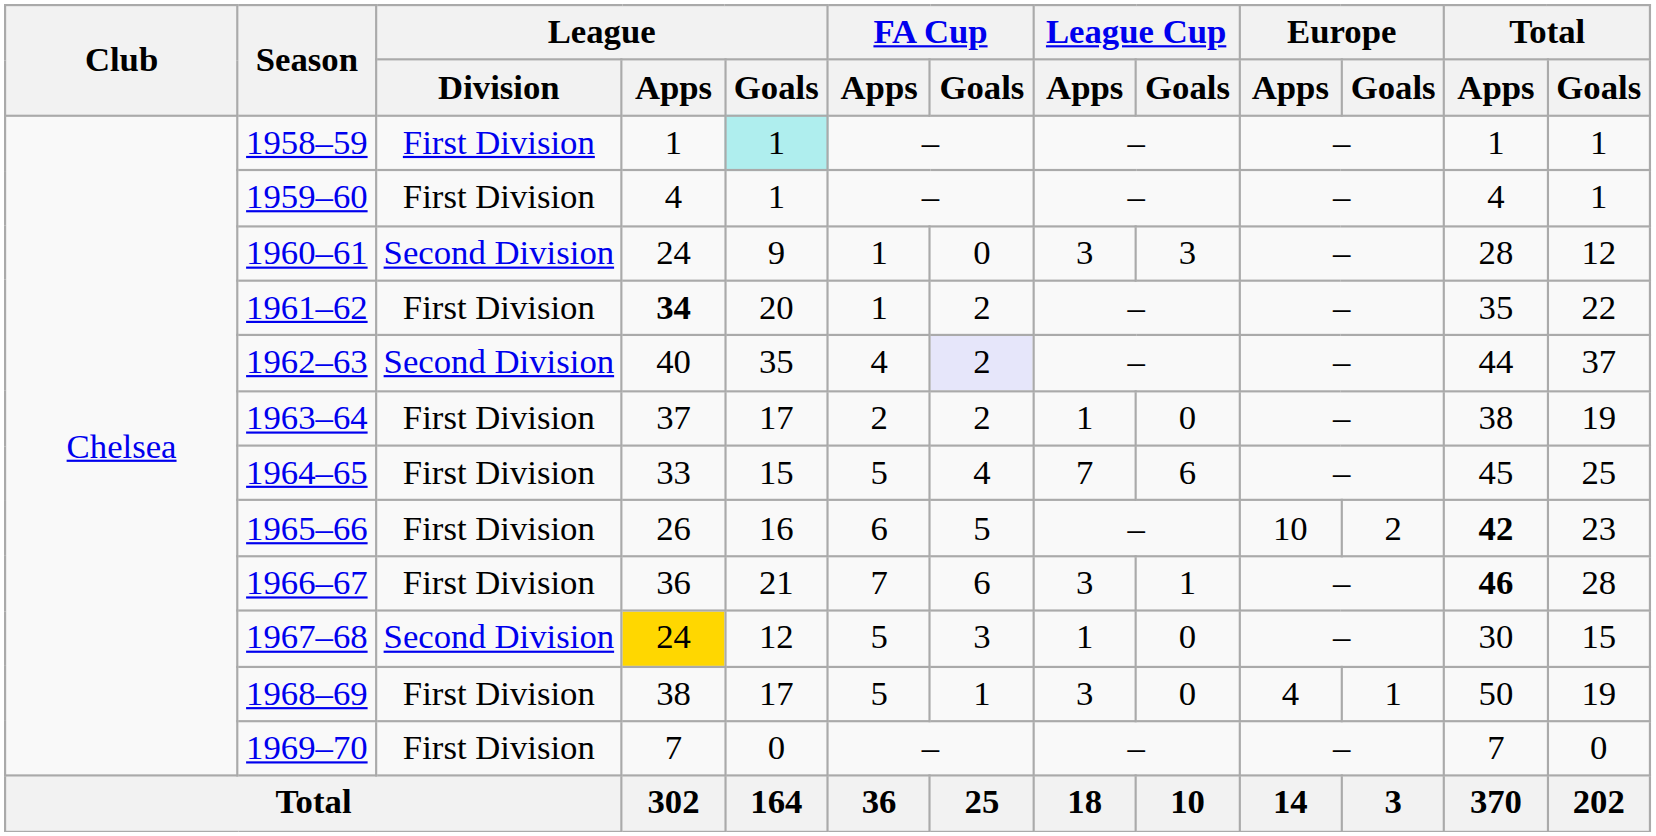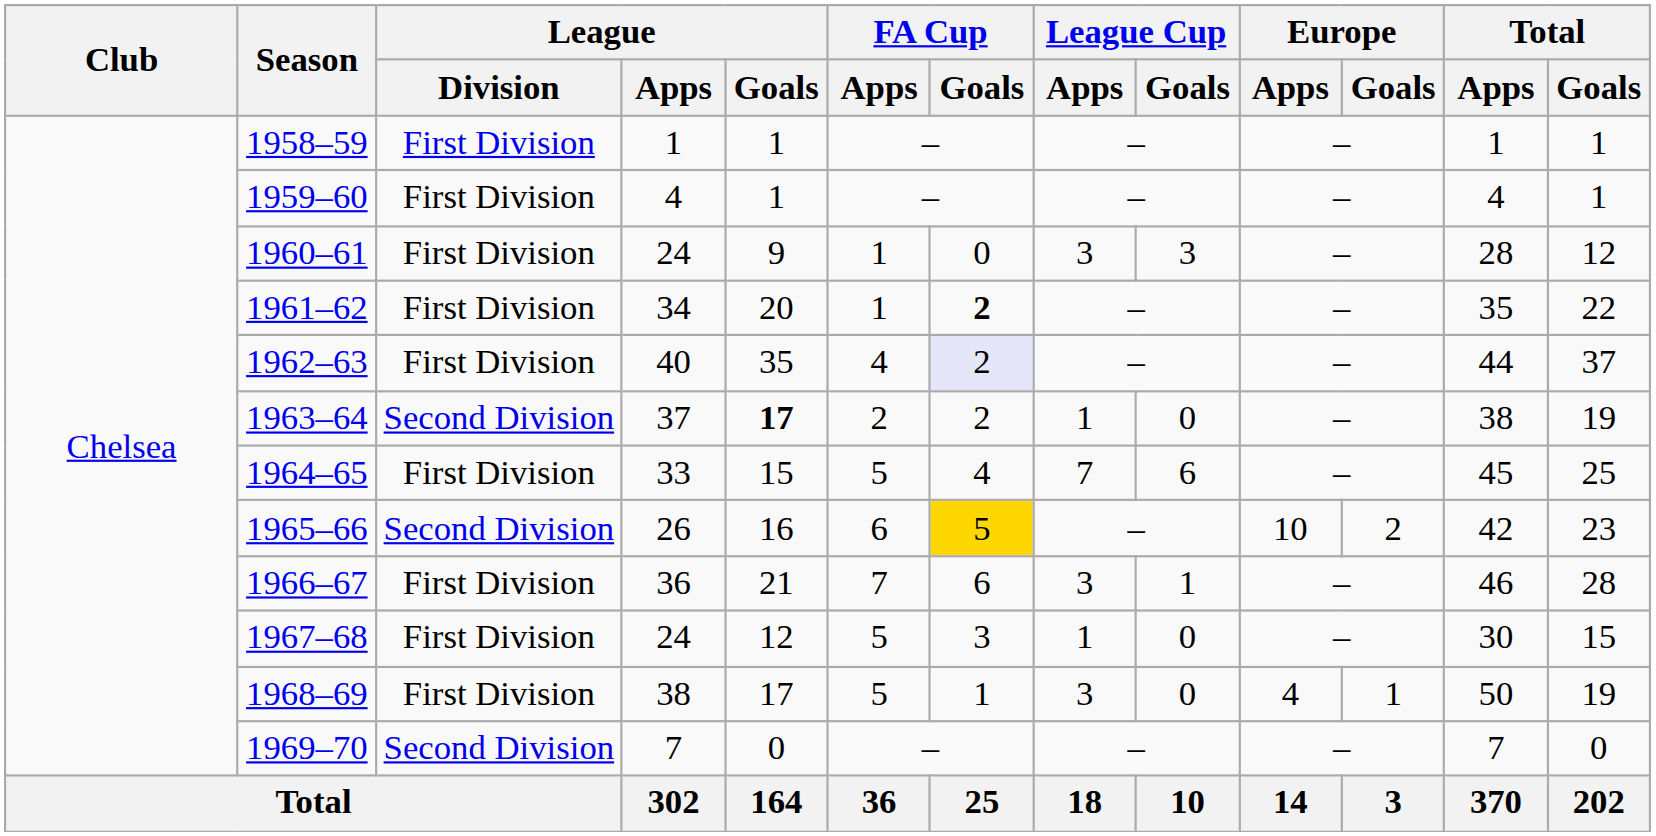 <table class="wikitable" style="text-align:center">
 <tr>
 <th rowspan="2" style="width:100px;">Club</th>
 <th rowspan="2">Season</th>
 <th colspan="3">League</th>
 <th colspan="2"><a href='#'>FA Cup</a></th>
 <th colspan="2"><a href='#'>League Cup</a></th>
 <th colspan="2">Europe</th>
 <th colspan="2">Total</th>
 </tr>
 <tr>
 <th>Division</th>
 <th width="40">Apps</th>
 <th width="40">Goals</th>
 <th width="40">Apps</th>
 <th width="40">Goals</th>
 <th width="40">Apps</th>
 <th width="40">Goals</th>
 <th width="40">Apps</th>
 <th width="40">Goals</th>
 <th width="40">Apps</th>
 <th width="40">Goals</th>
 </tr>
 <tr>
 <td rowspan="12"><a href='#'>Chelsea</a></td>
 <td><a href='#'>1958–59</a></td>
 <td><a href='#'>First Division</a></td>
 <td>1</td>
-<td style="background: paleturquoise;">1</td>
+<td>1</td>
 <td colspan="2">–</td>
 <td colspan="2">–</td>
 <td colspan="2">–</td>
 <td>1</td>
 <td>1</td>
 </tr>
 <tr>
 <td><a href='#'>1959–60</a></td>
 <td>First Division</td>
 <td>4</td>
 <td>1</td>
 <td colspan="2">–</td>
 <td colspan="2">–</td>
 <td colspan="2">–</td>
 <td>4</td>
 <td>1</td>
 </tr>
 <tr>
 <td><a href='#'>1960–61</a></td>
-<td><a href='#'>Second Division</a></td>
+<td>First Division</td>
 <td>24</td>
 <td>9</td>
 <td>1</td>
 <td>0</td>
 <td>3</td>
 <td>3</td>
 <td colspan="2">–</td>
 <td>28</td>
 <td>12</td>
 </tr>
 <tr>
 <td><a href='#'>1961–62</a></td>
 <td>First Division</td>
-<td><strong>34</strong></td>
+<td>34</td>
 <td>20</td>
 <td>1</td>
-<td>2</td>
+<td><strong>2</strong></td>
 <td colspan="2">–</td>
 <td colspan="2">–</td>
 <td>35</td>
 <td>22</td>
 </tr>
 <tr>
 <td><a href='#'>1962–63</a></td>
-<td><a href='#'>Second Division</a></td>
+<td>First Division</td>
 <td>40</td>
 <td>35</td>
 <td>4</td>
 <td style="background: lavender;">2</td>
 <td colspan="2">–</td>
 <td colspan="2">–</td>
 <td>44</td>
 <td>37</td>
 </tr>
 <tr>
 <td><a href='#'>1963–64</a></td>
-<td>First Division</td>
+<td><a href='#'>Second Division</a></td>
 <td>37</td>
-<td>17</td>
+<td><strong>17</strong></td>
 <td>2</td>
 <td>2</td>
 <td>1</td>
 <td>0</td>
 <td colspan="2">–</td>
 <td>38</td>
 <td>19</td>
 </tr>
 <tr>
 <td><a href='#'>1964–65</a></td>
 <td>First Division</td>
 <td>33</td>
 <td>15</td>
 <td>5</td>
 <td>4</td>
 <td>7</td>
 <td>6</td>
 <td colspan="2">–</td>
 <td>45</td>
 <td>25</td>
 </tr>
 <tr>
 <td><a href='#'>1965–66</a></td>
-<td>First Division</td>
+<td><a href='#'>Second Division</a></td>
 <td>26</td>
 <td>16</td>
 <td>6</td>
-<td>5</td>
+<td style="background: gold;">5</td>
 <td colspan="2">–</td>
 <td>10</td>
 <td>2</td>
-<td><strong>42</strong></td>
+<td>42</td>
 <td>23</td>
 </tr>
 <tr>
 <td><a href='#'>1966–67</a></td>
 <td>First Division</td>
 <td>36</td>
 <td>21</td>
 <td>7</td>
 <td>6</td>
 <td>3</td>
 <td>1</td>
 <td colspan="2">–</td>
-<td><strong>46</strong></td>
+<td>46</td>
 <td>28</td>
 </tr>
 <tr>
 <td><a href='#'>1967–68</a></td>
-<td><a href='#'>Second Division</a></td>
-<td style="background: gold;">24</td>
+<td>First Division</td>
+<td>24</td>
 <td>12</td>
 <td>5</td>
 <td>3</td>
 <td>1</td>
 <td>0</td>
 <td colspan="2">–</td>
 <td>30</td>
 <td>15</td>
 </tr>
 <tr>
 <td><a href='#'>1968–69</a></td>
 <td>First Division</td>
 <td>38</td>
 <td>17</td>
 <td>5</td>
 <td>1</td>
 <td>3</td>
 <td>0</td>
 <td>4</td>
 <td>1</td>
 <td>50</td>
 <td>19</td>
 </tr>
 <tr>
 <td><a href='#'>1969–70</a></td>
-<td>First Division</td>
+<td><a href='#'>Second Division</a></td>
 <td>7</td>
 <td>0</td>
 <td colspan="2">–</td>
 <td colspan="2">–</td>
 <td colspan="2">–</td>
 <td>7</td>
 <td>0</td>
 </tr>
 <tr>
 <th colspan="3">Total</th>
 <th>302</th>
 <th>164</th>
 <th>36</th>
 <th>25</th>
 <th>18</th>
 <th>10</th>
 <th>14</th>
 <th>3</th>
 <th>370</th>
 <th>202</th>
 </tr>
 </table>
